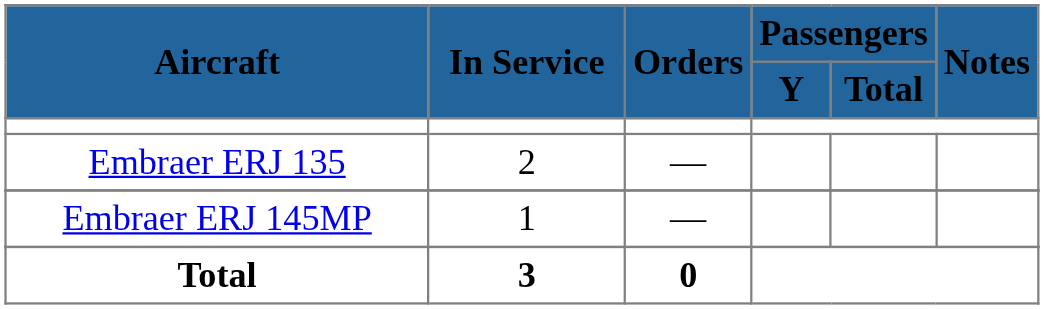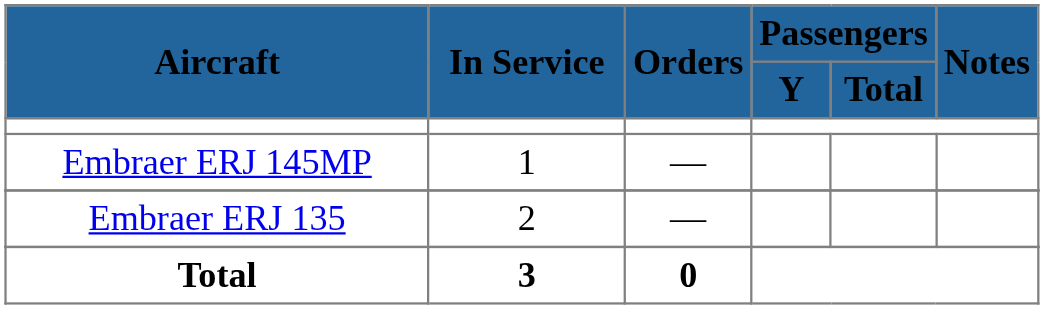 <table class="toccolours" border="1" cellpadding="3" style="margin:1em auto; border-collapse:collapse;text-align:center">
 <tr style="background:#22659c;">
 <th rowspan="2" style="width:180px;"><span>Aircraft</span></th>
 <th rowspan="2" style="width:80px;"><span>In Service</span></th>
 <th rowspan="2" style="width:30px;"><span>Orders</span></th>
 <th colspan="2"><span>Passengers</span></th>
 <th rowspan="2"><span>Notes</span></th>
 </tr>
 <tr style="background:#22659c;">
 <th style="width:25px;"><abbr><span>Y</span></abbr></th>
 <th style="width:25px;"><span>Total</span></th>
 </tr>
 <tr>
 <td></td>
 <td></td>
 <td></td>
 </tr>
 <tr>
-<td><a href='#'>Embraer ERJ 135</a></td>
-<td>2</td>
+<td><a href='#'>Embraer ERJ 145MP</a></td>
+<td>1</td>
 <td>—</td>
 <td></td>
 <td></td>
 <td></td>
 </tr>
 <tr>
 </tr>
 <tr>
-<td><a href='#'>Embraer ERJ 145MP</a></td>
-<td>1</td>
+<td><a href='#'>Embraer ERJ 135</a></td>
+<td>2</td>
 <td>—</td>
 <td></td>
 <td></td>
 <td></td>
 </tr>
 <tr>
 </tr>
 <tr>
 <th>Total</th>
 <th>3</th>
 <th>0</th>
 <th colspan="3"></th>
 </tr>
 </table>
